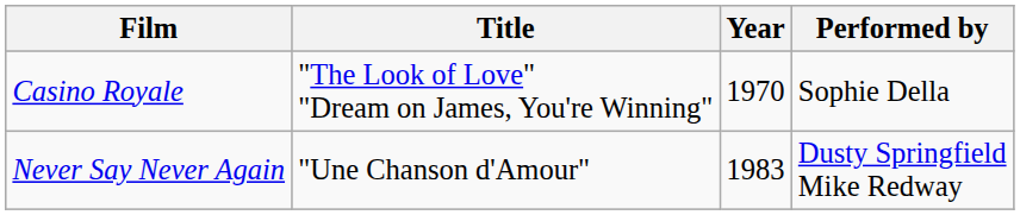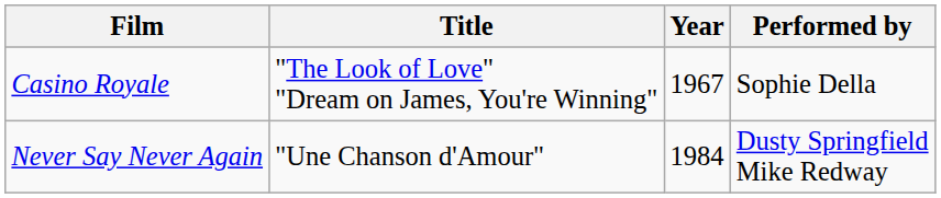 <table class="wikitable">
 <tr>
 <th>Film</th>
 <th>Title</th>
 <th>Year</th>
 <th>Performed by</th>
 </tr>
 <tr>
 <td><em><a href='#'>Casino Royale</a></em></td>
 <td>"<a href='#'>The Look of Love</a>"<br>"Dream on James, You're Winning"</td>
-<td>1970</td>
+<td>1967</td>
 <td>Sophie Della</td>
 </tr>
 <tr>
 <td><em><a href='#'>Never Say Never Again</a></em></td>
 <td>"Une Chanson d'Amour"</td>
-<td>1983</td>
+<td>1984</td>
 <td><a href='#'>Dusty Springfield</a><br>Mike Redway</td>
 </tr>
 </table>
